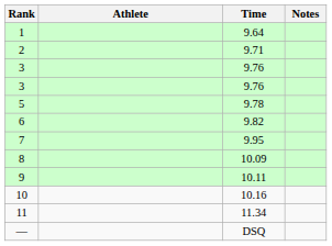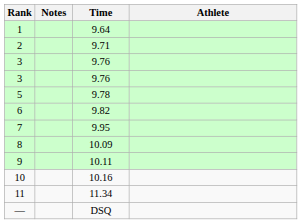 <table class=wikitable style="text-align:center">
 <tr>
 <th width=40>Rank</th>
+<th width=50>Notes</th>
+<th width=80>Time</th>
 <th width=250>Athlete</th>
-<th width=80>Time</th>
-<th width=50>Notes</th>
 </tr>
 <tr bgcolor="ccffcc">
 <td>1</td>
+<td></td>
+<td>9.64</td>
 <td align=left></td>
-<td>9.64</td>
-<td></td>
 </tr>
 <tr bgcolor="ccffcc">
 <td>2</td>
+<td></td>
+<td>9.71</td>
 <td align=left></td>
-<td>9.71</td>
-<td></td>
 </tr>
 <tr bgcolor="ccffcc">
 <td>3</td>
+<td></td>
+<td>9.76</td>
 <td align=left></td>
-<td>9.76</td>
-<td></td>
 </tr>
 <tr bgcolor="ccffcc">
 <td>3</td>
+<td></td>
+<td>9.76</td>
 <td align=left></td>
-<td>9.76</td>
-<td></td>
 </tr>
 <tr bgcolor="ccffcc">
 <td>5</td>
+<td></td>
+<td>9.78</td>
 <td align=left></td>
-<td>9.78</td>
-<td></td>
 </tr>
 <tr bgcolor="ccffcc">
 <td>6</td>
+<td></td>
+<td>9.82</td>
 <td align=left></td>
-<td>9.82</td>
-<td></td>
 </tr>
 <tr bgcolor="ccffcc">
 <td>7</td>
+<td></td>
+<td>9.95</td>
 <td align=left></td>
-<td>9.95</td>
-<td></td>
 </tr>
 <tr bgcolor="ccffcc">
 <td>8</td>
+<td></td>
+<td>10.09</td>
 <td align=left></td>
-<td>10.09</td>
-<td></td>
 </tr>
 <tr bgcolor="ccffcc">
 <td>9</td>
+<td></td>
+<td>10.11</td>
 <td align=left></td>
-<td>10.11</td>
-<td></td>
 </tr>
 <tr>
 <td>10</td>
+<td></td>
+<td>10.16</td>
 <td align=left></td>
-<td>10.16</td>
-<td></td>
 </tr>
 <tr>
 <td>11</td>
+<td></td>
+<td>11.34</td>
 <td align=left></td>
-<td>11.34</td>
-<td></td>
 </tr>
 <tr>
 <td>—</td>
+<td></td>
+<td>DSQ</td>
 <td align=left></td>
-<td>DSQ</td>
-<td></td>
 </tr>
 </table>
